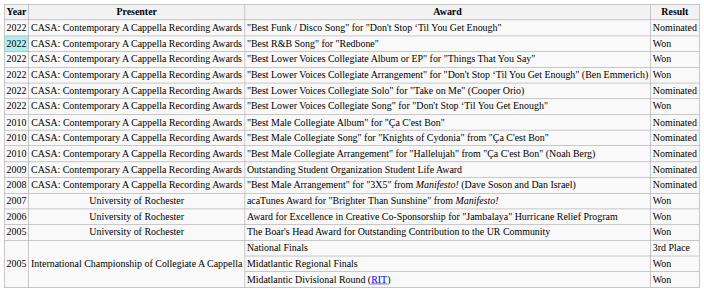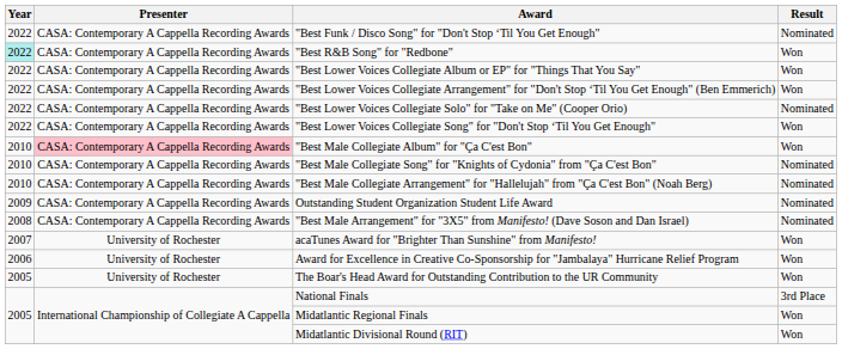 <table class="wikitable">
 <tr>
 <th>Year</th>
 <th>Presenter</th>
 <th>Award</th>
 <th>Result</th>
 </tr>
 <tr>
 <td>2022</td>
 <td>CASA: Contemporary A Cappella Recording Awards</td>
 <td>"Best Funk / Disco Song" for "Don't Stop ‘Til You Get Enough"</td>
 <td>Nominated</td>
 </tr>
 <tr>
 <td style="background: paleturquoise;">2022</td>
 <td>CASA: Contemporary A Cappella Recording Awards</td>
 <td>"Best R&B Song" for "Redbone"</td>
 <td>Won</td>
 </tr>
 <tr>
 <td>2022</td>
 <td>CASA: Contemporary A Cappella Recording Awards</td>
 <td>"Best Lower Voices Collegiate Album or EP" for "Things That You Say"</td>
 <td>Won</td>
 </tr>
 <tr>
 <td>2022</td>
 <td>CASA: Contemporary A Cappella Recording Awards</td>
 <td>"Best Lower Voices Collegiate Arrangement" for "Don't Stop ‘Til You Get Enough" (Ben Emmerich)</td>
 <td>Won</td>
 </tr>
 <tr>
 <td>2022</td>
 <td>CASA: Contemporary A Cappella Recording Awards</td>
 <td>"Best Lower Voices Collegiate Solo" for "Take on Me" (Cooper Orio)</td>
 <td>Nominated</td>
 </tr>
 <tr>
 <td>2022</td>
 <td>CASA: Contemporary A Cappella Recording Awards</td>
 <td>"Best Lower Voices Collegiate Song" for "Don't Stop ‘Til You Get Enough"</td>
 <td>Won</td>
 </tr>
 <tr>
 <td>2010</td>
-<td align="center">CASA: Contemporary A Cappella Recording Awards</td>
+<td align="center" style="background: pink;">CASA: Contemporary A Cappella Recording Awards</td>
 <td>"Best Male Collegiate Album" for "Ça C'est Bon" </td>
-<td>Nominated</td>
+<td>Won</td>
 </tr>
 <tr>
 <td>2010</td>
 <td align="center">CASA: Contemporary A Cappella Recording Awards</td>
 <td>"Best Male Collegiate Song" for "Knights of Cydonia" from "Ça C'est Bon" </td>
 <td>Nominated</td>
 </tr>
 <tr>
 <td>2010</td>
 <td align="center">CASA: Contemporary A Cappella Recording Awards</td>
 <td>"Best Male Collegiate Arrangement" for "Hallelujah" from "Ça C'est Bon" (Noah Berg) </td>
 <td>Nominated</td>
 </tr>
 <tr>
 <td>2009</td>
 <td>CASA: Contemporary A Cappella Recording Awards</td>
 <td>Outstanding Student Organization Student Life Award</td>
 <td>Nominated</td>
 </tr>
 <tr>
 <td>2008</td>
 <td align="center">CASA: Contemporary A Cappella Recording Awards</td>
 <td>"Best Male Arrangement" for "3X5" from <em>Manifesto!</em> (Dave Soson and Dan Israel) </td>
 <td>Nominated</td>
 </tr>
 <tr>
 <td>2007</td>
 <td align="center">University of Rochester</td>
 <td>acaTunes Award for "Brighter Than Sunshine" from <em>Manifesto!</em></td>
 <td>Won</td>
 </tr>
 <tr>
 <td>2006</td>
 <td align="center">University of Rochester</td>
 <td>Award for Excellence in Creative Co-Sponsorship for "Jambalaya" Hurricane Relief Program</td>
 <td>Won</td>
 </tr>
 <tr>
 <td>2005</td>
 <td align="center">University of Rochester</td>
 <td>The Boar's Head Award for Outstanding Contribution to the UR Community</td>
 <td>Won</td>
 </tr>
 <tr>
 <td rowspan="3" align="center">2005</td>
 <td rowspan="3" align="center">International Championship of Collegiate A Cappella</td>
 <td>National Finals</td>
 <td>3rd Place</td>
 </tr>
 <tr>
 <td>Midatlantic Regional Finals</td>
 <td>Won</td>
 </tr>
 <tr>
 <td>Midatlantic Divisional Round (<a href='#'>RIT</a>)</td>
 <td>Won</td>
 </tr>
 </table>
